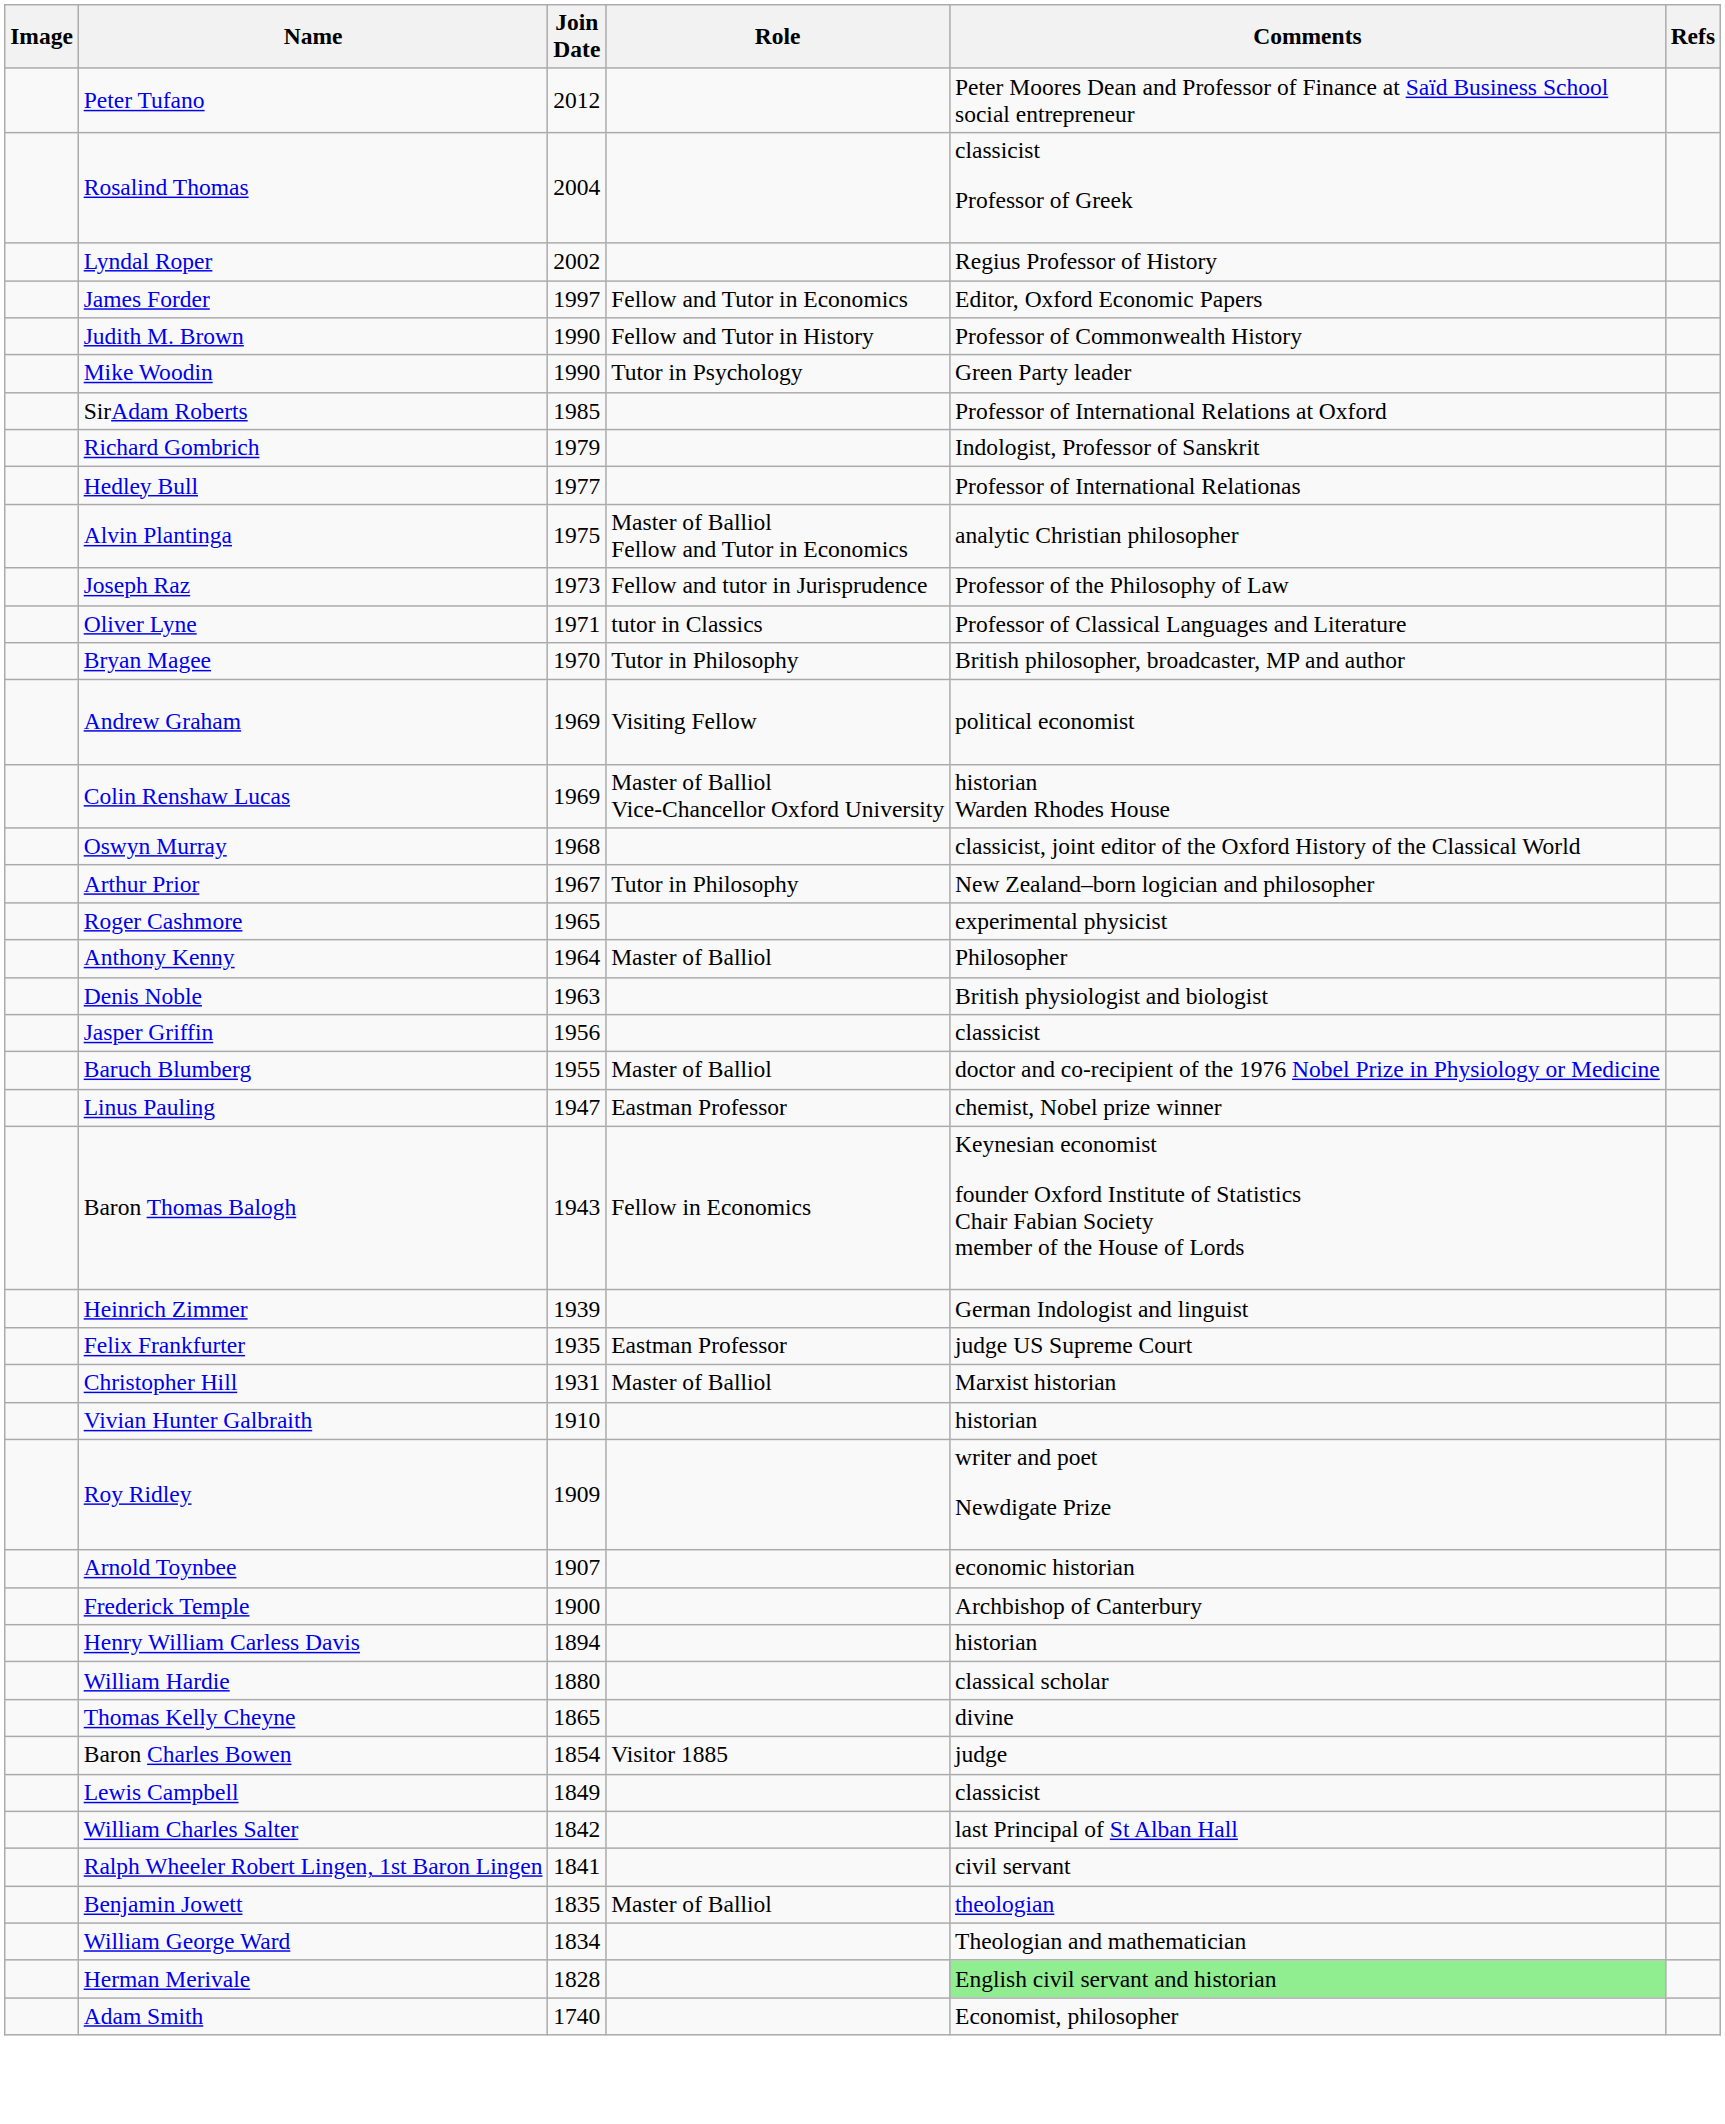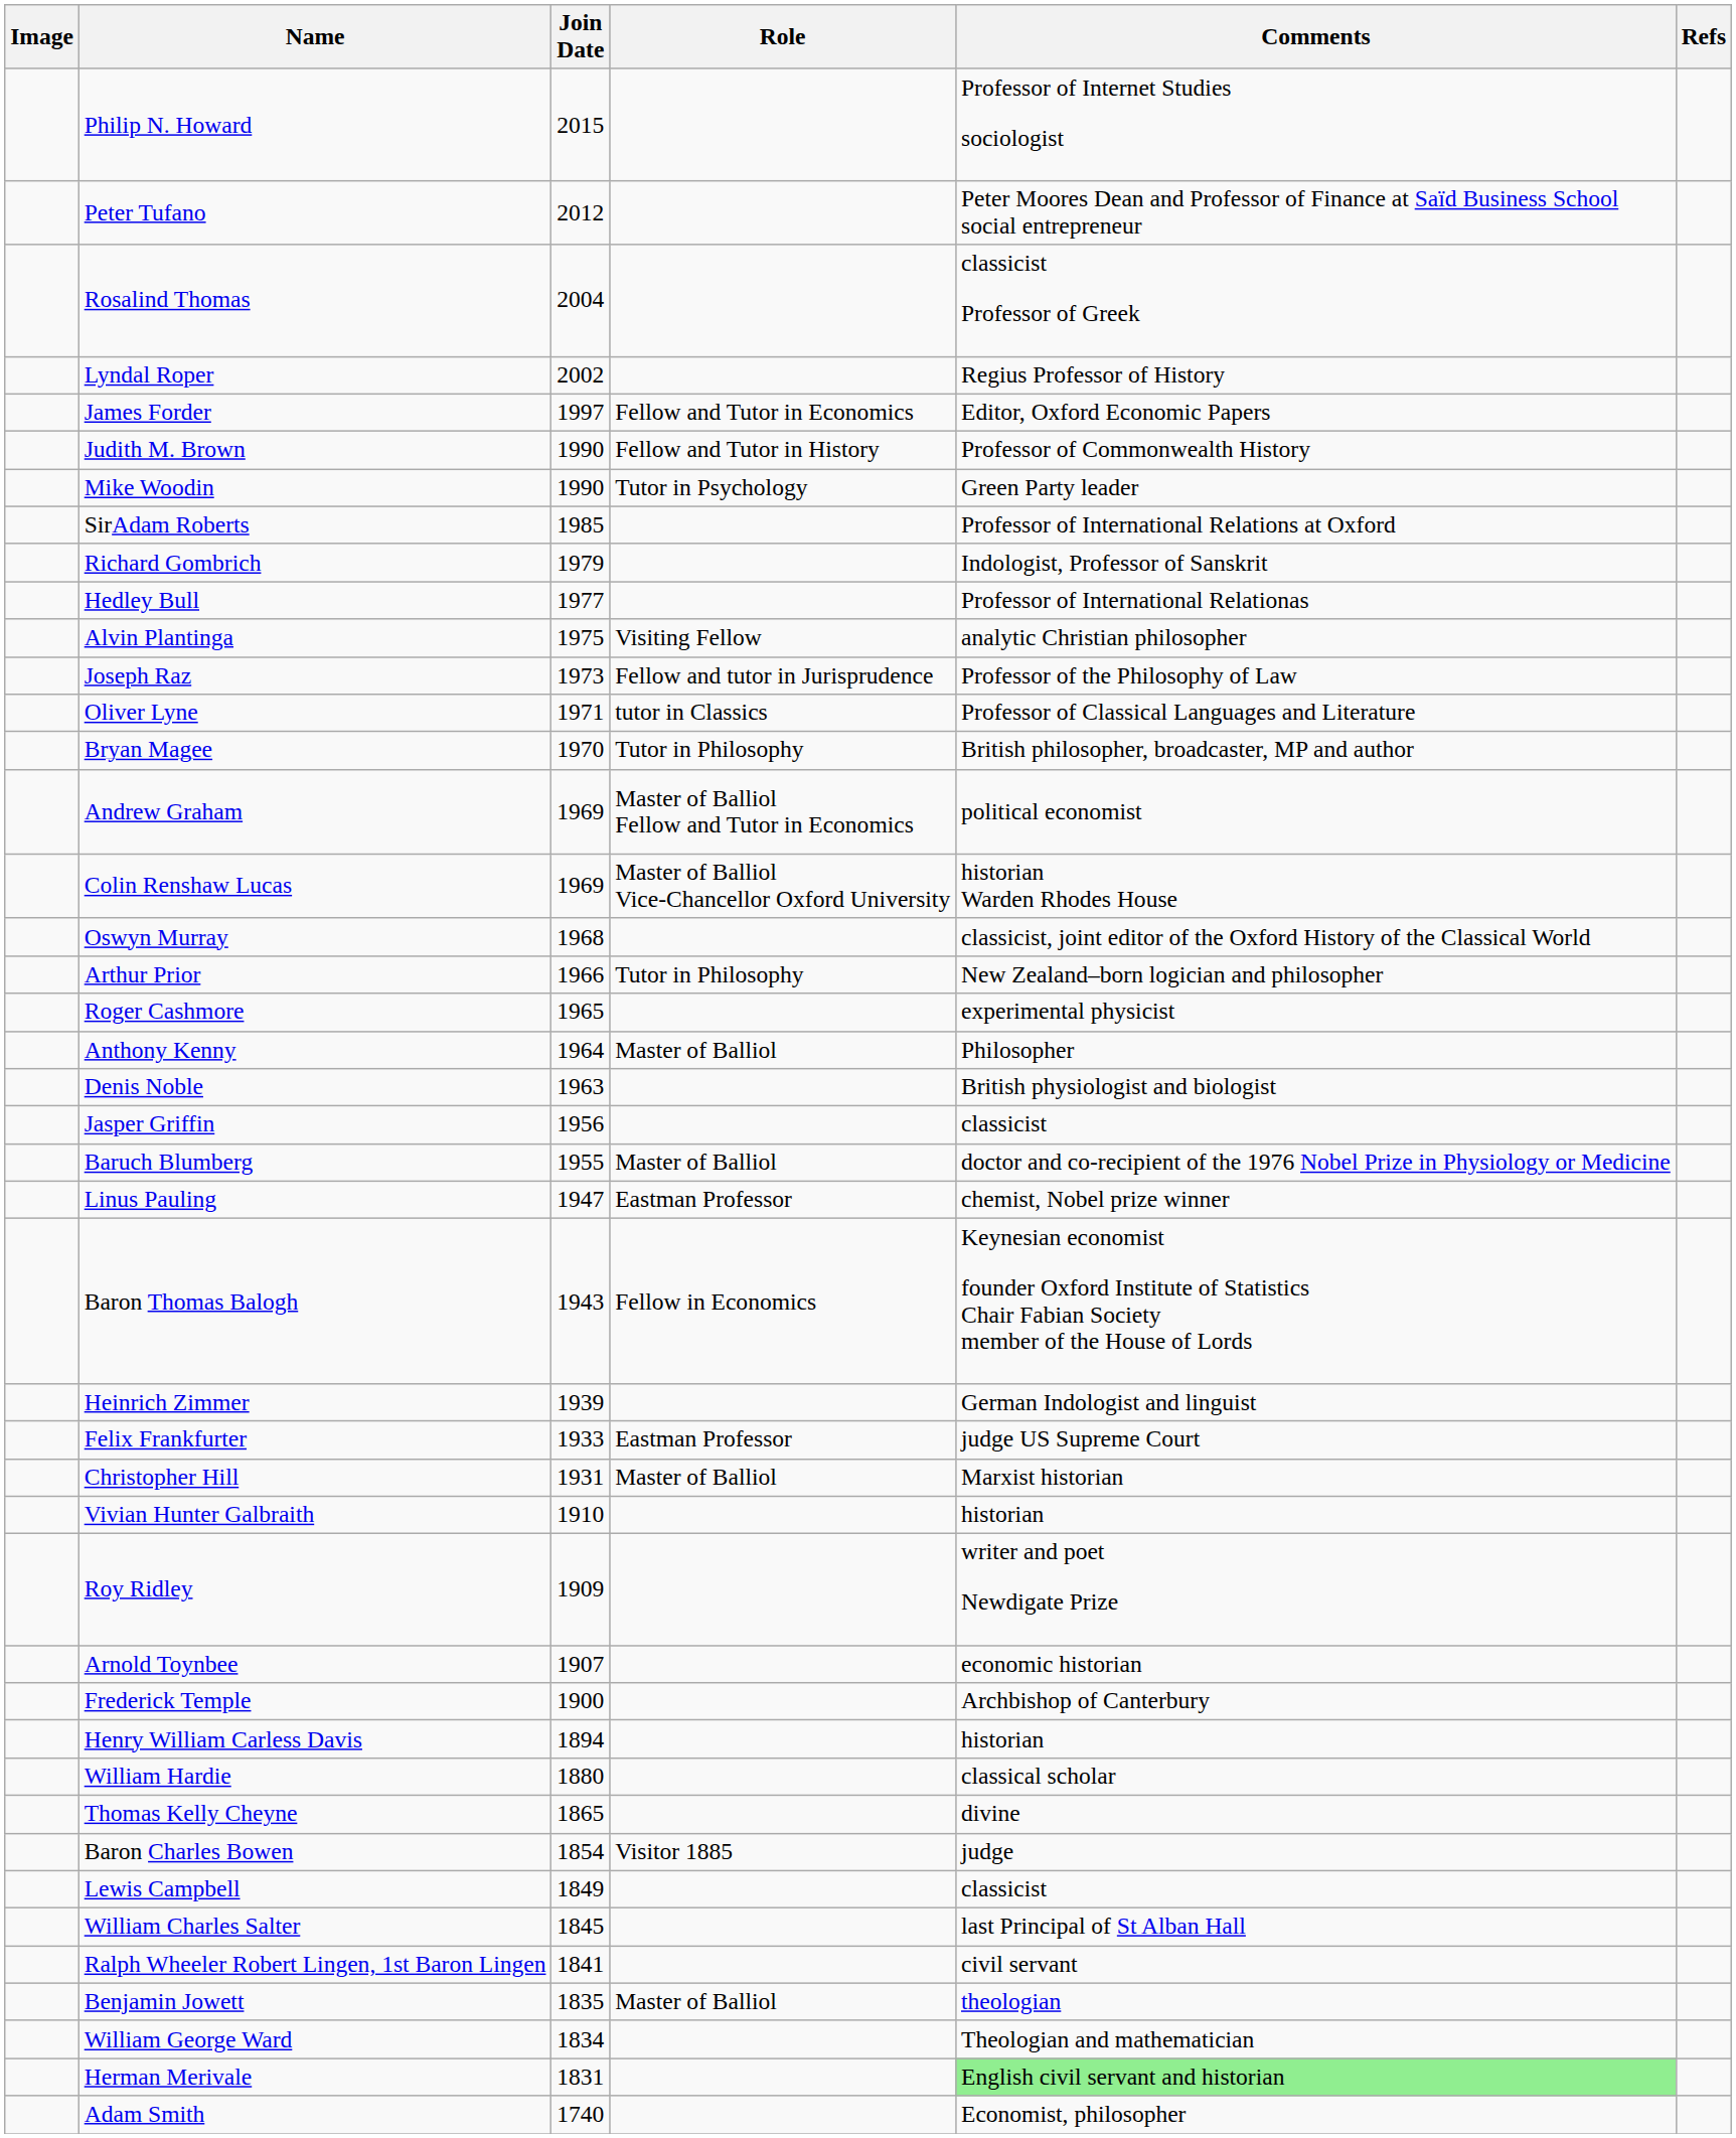 <table class="wikitable sortable">
 <tr>
 <th class="unsortable">Image</th>
 <th>Name</th>
 <th>Join<br>Date</th>
 <th>Role</th>
 <th>Comments</th>
 <th>Refs</th>
+</tr>
+<tr>
+<td></td>
+<td><a href='#'>Philip N. Howard</a></td>
+<td>2015</td>
+<td></td>
+<td>Professor of Internet Studies<p>sociologist</p></td>
+<td></td>
 </tr>
 <tr>
 <td></td>
 <td><a href='#'>Peter Tufano</a></td>
 <td>2012</td>
 <td></td>
 <td>Peter Moores Dean and Professor of Finance at <a href='#'>Saïd Business School</a><br>social entrepreneur</td>
 <td></td>
 </tr>
 <tr>
 <td></td>
 <td><a href='#'>Rosalind Thomas</a></td>
 <td>2004</td>
 <td></td>
 <td>classicist<p>Professor of Greek</p></td>
 <td></td>
 </tr>
 <tr>
 <td></td>
 <td><a href='#'>Lyndal Roper</a></td>
 <td>2002</td>
 <td></td>
 <td>Regius Professor of History</td>
 <td></td>
 </tr>
 <tr>
 <td></td>
 <td><a href='#'>James Forder</a></td>
 <td>1997</td>
 <td>Fellow and Tutor in Economics</td>
 <td>Editor, Oxford Economic Papers</td>
 <td></td>
 </tr>
 <tr>
 <td></td>
 <td><a href='#'>Judith M. Brown</a></td>
 <td>1990</td>
 <td>Fellow and Tutor in History</td>
 <td>Professor of Commonwealth History</td>
 <td></td>
 </tr>
 <tr>
 <td></td>
 <td><a href='#'>Mike Woodin</a></td>
 <td>1990</td>
 <td>Tutor in Psychology</td>
 <td>Green Party leader</td>
 <td></td>
 </tr>
 <tr>
 <td></td>
 <td>Sir<a href='#'>Adam Roberts</a></td>
 <td>1985</td>
 <td></td>
 <td>Professor of International Relations at Oxford</td>
 <td></td>
 </tr>
 <tr>
 <td></td>
 <td><a href='#'>Richard Gombrich</a></td>
 <td>1979</td>
 <td></td>
 <td>Indologist, Professor of Sanskrit</td>
 <td></td>
 </tr>
 <tr>
 <td></td>
 <td><a href='#'>Hedley Bull</a></td>
 <td>1977</td>
 <td></td>
 <td>Professor of International Relationas</td>
 <td></td>
 </tr>
 <tr>
 <td></td>
 <td><a href='#'>Alvin Plantinga</a></td>
 <td>1975</td>
-<td>Master of Balliol<br>Fellow and Tutor in Economics</td>
+<td>Visiting Fellow</td>
 <td>analytic Christian philosopher</td>
 <td></td>
 </tr>
 <tr>
 <td></td>
 <td><a href='#'>Joseph Raz</a></td>
 <td>1973</td>
 <td>Fellow and tutor in Jurisprudence</td>
 <td>Professor of the Philosophy of Law</td>
 <td></td>
 </tr>
 <tr>
 <td></td>
 <td><a href='#'>Oliver Lyne</a></td>
 <td>1971</td>
 <td>tutor in Classics</td>
 <td>Professor of Classical Languages and Literature</td>
 <td></td>
 </tr>
 <tr>
 <td></td>
 <td><a href='#'>Bryan Magee</a></td>
 <td>1970</td>
 <td>Tutor in Philosophy</td>
 <td>British philosopher, broadcaster, MP and author</td>
 <td></td>
 </tr>
 <tr>
 <td></td>
 <td><a href='#'>Andrew Graham</a></td>
 <td>1969</td>
-<td>Visiting Fellow</td>
+<td>Master of Balliol<br>Fellow and Tutor in Economics</td>
 <td><p> political economist</p></td>
 <td></td>
 </tr>
 <tr>
 <td></td>
 <td><a href='#'>Colin Renshaw Lucas</a></td>
 <td>1969</td>
 <td>Master of Balliol <br>Vice-Chancellor Oxford University</td>
 <td>historian<br> Warden Rhodes House</td>
 <td></td>
 </tr>
 <tr>
 <td></td>
 <td><a href='#'>Oswyn Murray</a></td>
 <td>1968</td>
 <td></td>
 <td>classicist, joint editor of the Oxford History of the Classical World</td>
 <td></td>
 </tr>
 <tr>
 <td></td>
 <td><a href='#'>Arthur Prior</a></td>
-<td>1967</td>
+<td>1966</td>
 <td>Tutor in Philosophy</td>
 <td>New Zealand–born logician and philosopher</td>
 <td></td>
 </tr>
 <tr>
 <td></td>
 <td><a href='#'>Roger Cashmore</a></td>
 <td>1965</td>
 <td></td>
 <td>experimental physicist</td>
 <td></td>
 </tr>
 <tr>
 <td></td>
 <td><a href='#'>Anthony Kenny</a></td>
 <td>1964</td>
 <td>Master of Balliol</td>
 <td>Philosopher</td>
 <td></td>
 </tr>
 <tr>
 <td></td>
 <td><a href='#'>Denis Noble</a></td>
 <td>1963</td>
 <td></td>
 <td>British physiologist and biologist</td>
 <td></td>
 </tr>
 <tr>
 <td></td>
 <td><a href='#'>Jasper Griffin</a></td>
 <td>1956</td>
 <td></td>
 <td>classicist</td>
 <td></td>
 </tr>
 <tr>
 <td></td>
 <td><a href='#'>Baruch Blumberg</a></td>
 <td>1955</td>
 <td>Master of Balliol</td>
 <td>doctor and co-recipient of the 1976 <a href='#'>Nobel Prize in Physiology or Medicine</a></td>
 <td></td>
 </tr>
 <tr>
 <td></td>
 <td><a href='#'>Linus Pauling</a></td>
 <td>1947</td>
 <td>Eastman Professor</td>
 <td>chemist, Nobel prize winner</td>
 <td></td>
 </tr>
 <tr>
 <td></td>
 <td>Baron <a href='#'>Thomas Balogh</a></td>
 <td>1943</td>
 <td>Fellow in Economics</td>
 <td>Keynesian economist<p>founder Oxford Institute of Statistics<br>Chair Fabian Society <br>member of the House of Lords</p></td>
 <td></td>
 </tr>
 <tr>
 <td></td>
 <td><a href='#'>Heinrich Zimmer</a></td>
 <td>1939</td>
 <td></td>
 <td>German Indologist and linguist</td>
 <td></td>
 </tr>
 <tr>
 <td></td>
 <td><a href='#'>Felix Frankfurter</a></td>
-<td>1935</td>
+<td>1933</td>
 <td>Eastman Professor</td>
 <td>judge US Supreme Court</td>
 <td></td>
 </tr>
 <tr>
 <td></td>
 <td><a href='#'>Christopher Hill</a></td>
 <td>1931</td>
 <td>Master of Balliol</td>
 <td>Marxist historian</td>
 <td></td>
 </tr>
 <tr>
 <td></td>
 <td><a href='#'>Vivian Hunter Galbraith</a></td>
 <td>1910</td>
 <td></td>
 <td>historian</td>
 <td></td>
 </tr>
 <tr>
 <td></td>
 <td><a href='#'>Roy Ridley</a></td>
 <td>1909</td>
 <td></td>
 <td>writer and poet<p>Newdigate Prize</p></td>
 <td></td>
 </tr>
 <tr>
 <td></td>
 <td><a href='#'>Arnold Toynbee</a></td>
 <td>1907</td>
 <td></td>
 <td>economic historian</td>
 <td></td>
 </tr>
 <tr>
 <td></td>
 <td><a href='#'>Frederick Temple</a></td>
 <td>1900</td>
 <td></td>
 <td>Archbishop of Canterbury</td>
 <td></td>
 </tr>
 <tr>
 <td></td>
 <td><a href='#'>Henry William Carless Davis</a></td>
 <td>1894</td>
 <td></td>
 <td>historian</td>
 <td></td>
 </tr>
 <tr>
 <td></td>
 <td><a href='#'>William Hardie</a></td>
 <td>1880</td>
 <td></td>
 <td>classical scholar</td>
 <td></td>
 </tr>
 <tr>
 <td></td>
 <td><a href='#'>Thomas Kelly Cheyne</a></td>
 <td>1865</td>
 <td></td>
 <td>divine</td>
 <td></td>
 </tr>
 <tr>
 <td></td>
 <td>Baron <a href='#'>Charles Bowen</a></td>
 <td>1854</td>
 <td>Visitor 1885</td>
 <td>judge</td>
 <td></td>
 </tr>
 <tr>
 <td></td>
 <td><a href='#'>Lewis Campbell</a></td>
 <td>1849</td>
 <td></td>
 <td>classicist</td>
 <td></td>
 </tr>
 <tr>
 <td></td>
 <td><a href='#'>William Charles Salter</a></td>
-<td>1842</td>
+<td>1845</td>
 <td></td>
 <td>last Principal of <a href='#'>St Alban Hall</a></td>
 <td></td>
 </tr>
 <tr>
 <td></td>
 <td><a href='#'>Ralph Wheeler Robert Lingen, 1st Baron Lingen</a></td>
 <td>1841</td>
 <td></td>
 <td>civil servant</td>
 <td></td>
 </tr>
 <tr>
 <td></td>
 <td><a href='#'>Benjamin Jowett</a></td>
 <td>1835</td>
 <td>Master of Balliol</td>
 <td><a href='#'>theologian</a></td>
 <td></td>
 </tr>
 <tr>
 <td></td>
 <td><a href='#'>William George Ward</a></td>
 <td>1834</td>
 <td></td>
 <td>Theologian and mathematician</td>
 <td></td>
 </tr>
 <tr>
 <td></td>
 <td><a href='#'>Herman Merivale</a></td>
-<td>1828</td>
+<td>1831</td>
 <td></td>
 <td style="background: lightgreen;">English civil servant and historian</td>
 <td></td>
 </tr>
 <tr>
 <td></td>
 <td><a href='#'>Adam Smith</a></td>
 <td>1740</td>
 <td></td>
 <td>Economist, philosopher</td>
 <td></td>
 </tr>
 </table>
